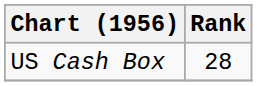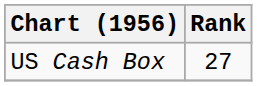 <table class="wikitable">
 <tr>
 <th>Chart (1956)</th>
 <th style="text-align:center;">Rank</th>
 </tr>
 <tr>
 <td>US <em>Cash Box</em> </td>
-<td style="text-align:center;">28</td>
+<td style="text-align:center;">27</td>
 </tr>
 <tr>
 </tr>
 </table>
